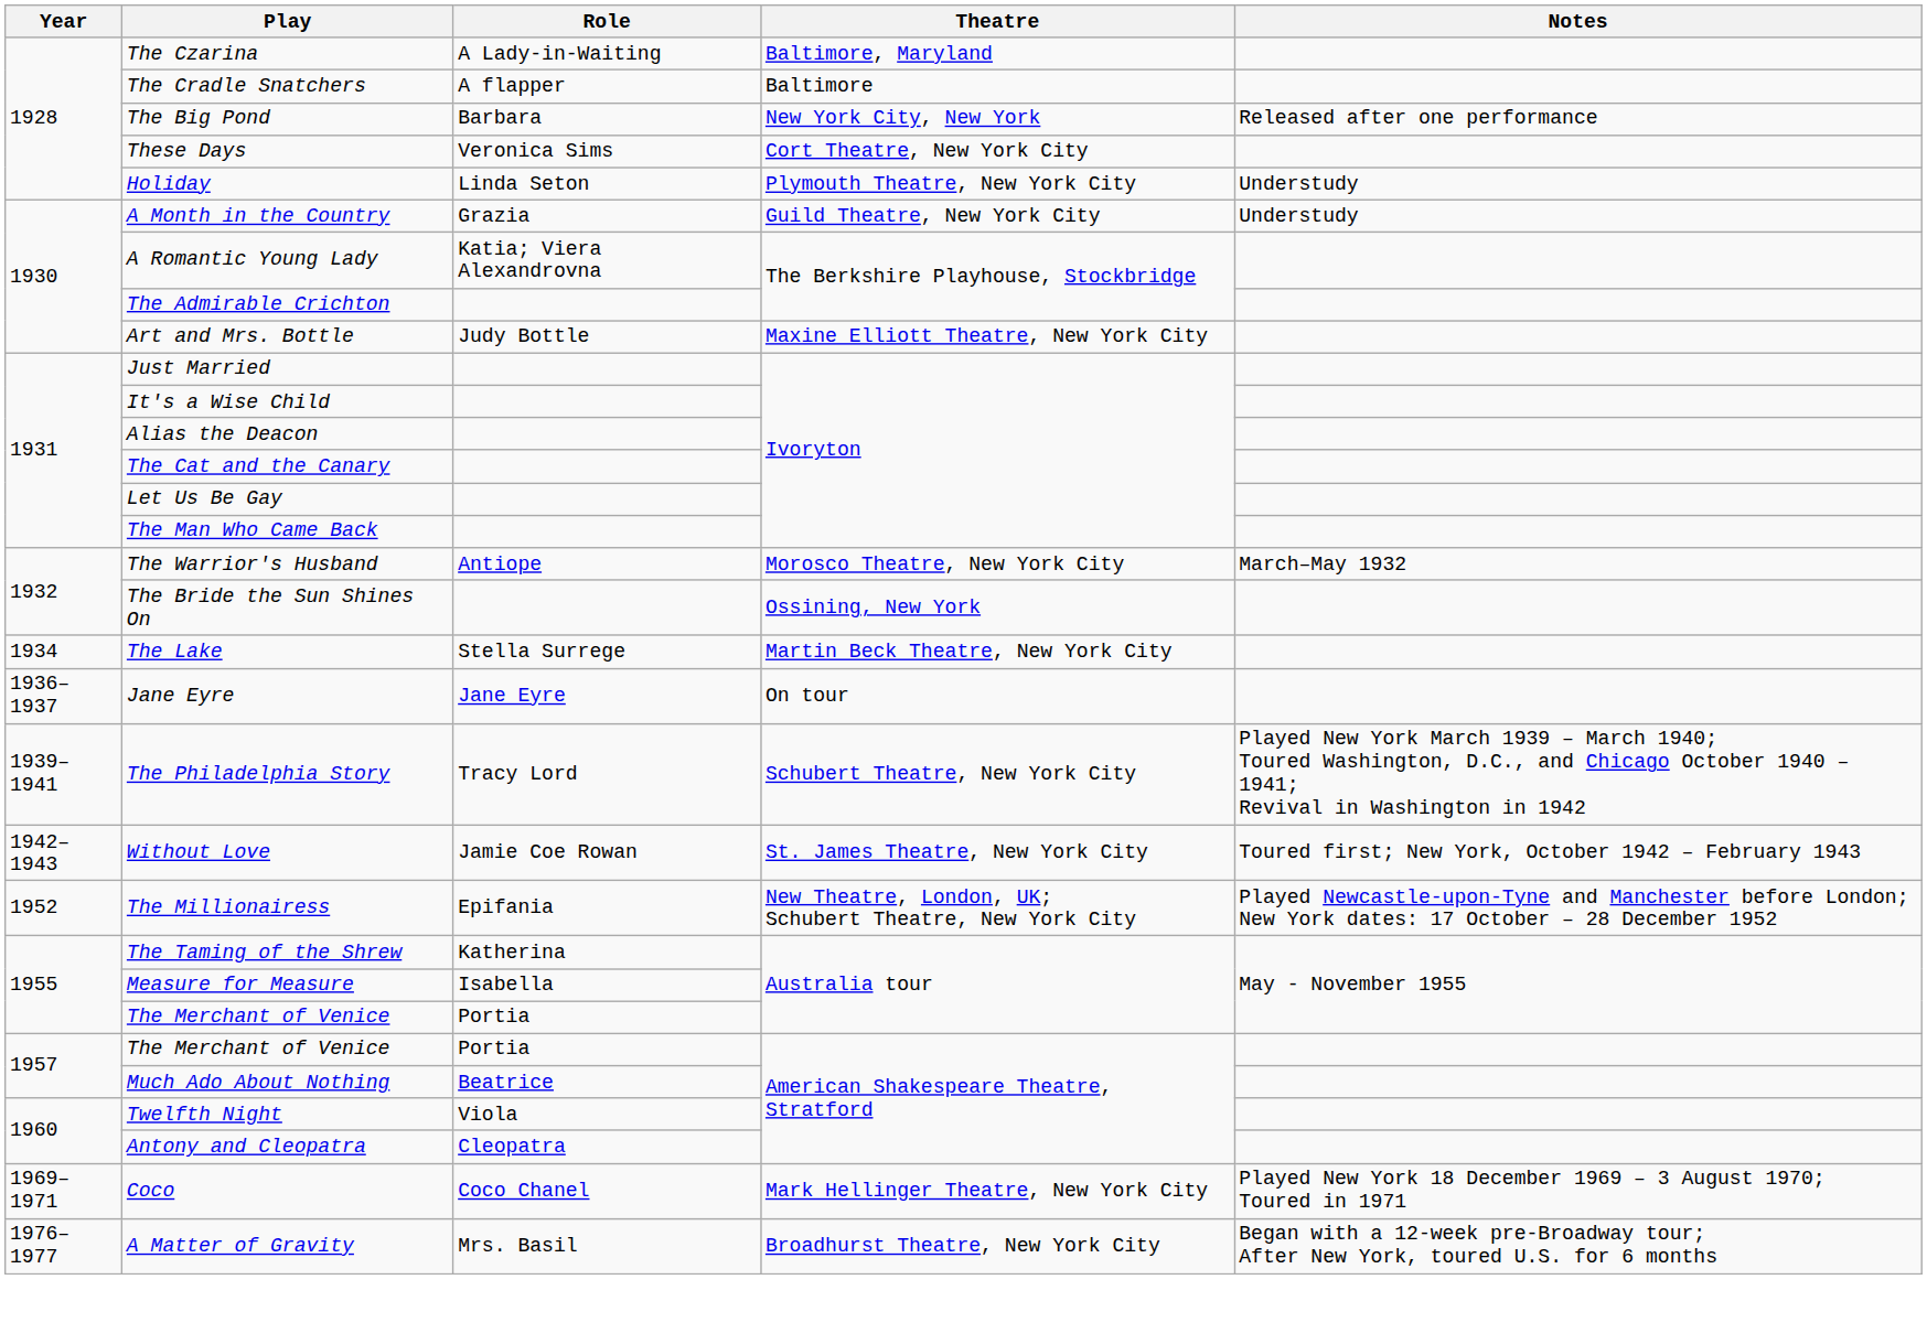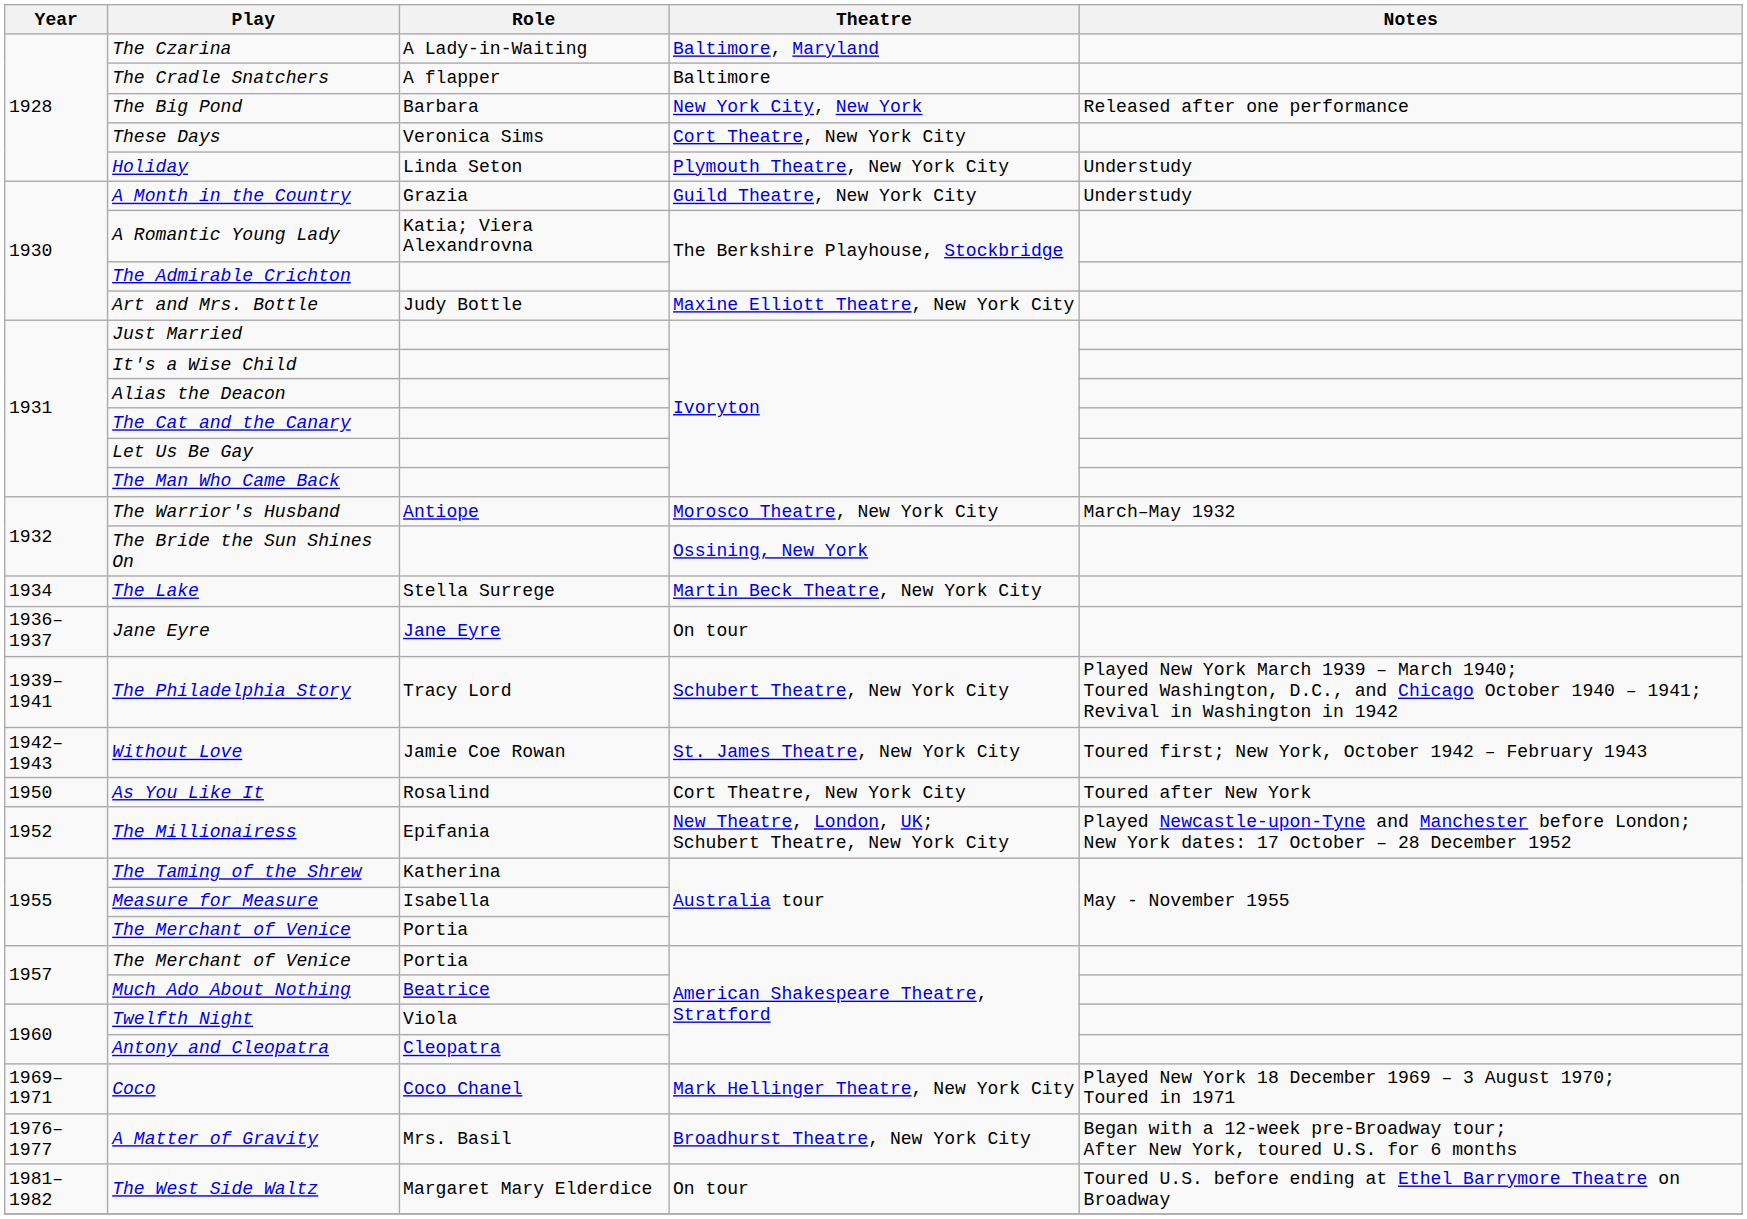 <table class="wikitable">
 <tr>
 <th>Year</th>
 <th>Play</th>
 <th>Role</th>
 <th>Theatre</th>
 <th>Notes</th>
 </tr>
 <tr>
 <td rowspan="5">1928</td>
 <td><em>The Czarina</em></td>
 <td>A Lady-in-Waiting</td>
 <td><a href='#'>Baltimore</a>, <a href='#'>Maryland</a></td>
 <td></td>
 </tr>
 <tr>
 <td><em>The Cradle Snatchers</em></td>
 <td>A flapper</td>
 <td>Baltimore</td>
 <td></td>
 </tr>
 <tr>
 <td><em>The Big Pond</em></td>
 <td>Barbara</td>
 <td><a href='#'>New York City</a>, <a href='#'>New York</a></td>
 <td>Released after one performance</td>
 </tr>
 <tr>
 <td><em>These Days</em></td>
 <td>Veronica Sims</td>
 <td><a href='#'>Cort Theatre</a>, New York City</td>
 <td></td>
 </tr>
 <tr>
 <td><em><a href='#'>Holiday</a></em></td>
 <td>Linda Seton</td>
 <td><a href='#'>Plymouth Theatre</a>, New York City</td>
 <td>Understudy</td>
 </tr>
 <tr>
 <td rowspan="4">1930</td>
 <td><em><a href='#'>A Month in the Country</a></em></td>
 <td>Grazia</td>
 <td><a href='#'>Guild Theatre</a>, New York City</td>
 <td>Understudy</td>
 </tr>
 <tr>
 <td><em>A Romantic Young Lady</em></td>
 <td>Katia; Viera Alexandrovna</td>
 <td rowspan="2">The Berkshire Playhouse, <a href='#'>Stockbridge</a></td>
 <td></td>
 </tr>
 <tr>
 <td><em><a href='#'>The Admirable Crichton</a></em></td>
 <td></td>
 <td></td>
 </tr>
 <tr>
 <td><em>Art and Mrs. Bottle</em></td>
 <td>Judy Bottle</td>
 <td><a href='#'>Maxine Elliott Theatre</a>, New York City</td>
 <td></td>
 </tr>
 <tr>
 <td rowspan="6">1931</td>
 <td><em>Just Married</em></td>
 <td></td>
 <td rowspan="6"><a href='#'>Ivoryton</a></td>
 <td></td>
 </tr>
 <tr>
 <td><em>It's a Wise Child</em></td>
 <td></td>
 <td></td>
 </tr>
 <tr>
 <td><em>Alias the Deacon</em></td>
 <td></td>
 <td></td>
 </tr>
 <tr>
 <td><em><a href='#'>The Cat and the Canary</a></em></td>
 <td></td>
 <td></td>
 </tr>
 <tr>
 <td><em>Let Us Be Gay</em></td>
 <td></td>
 <td></td>
 </tr>
 <tr>
 <td><em><a href='#'>The Man Who Came Back</a></em></td>
 <td></td>
 <td></td>
 </tr>
 <tr>
 <td rowspan="2">1932</td>
 <td><em>The Warrior's Husband</em></td>
 <td><a href='#'>Antiope</a></td>
 <td><a href='#'>Morosco Theatre</a>, New York City</td>
 <td>March–May 1932</td>
 </tr>
 <tr>
 <td><em>The Bride the Sun Shines On</em></td>
 <td></td>
 <td><a href='#'>Ossining, New York</a></td>
 <td></td>
 </tr>
 <tr>
 <td>1934</td>
 <td><em><a href='#'>The Lake</a></em></td>
 <td>Stella Surrege</td>
 <td><a href='#'>Martin Beck Theatre</a>, New York City</td>
 <td></td>
 </tr>
 <tr>
 <td>1936–1937</td>
 <td><em>Jane Eyre</em></td>
 <td><a href='#'>Jane Eyre</a></td>
 <td>On tour</td>
 <td></td>
 </tr>
 <tr>
 <td>1939–1941</td>
 <td><em><a href='#'>The Philadelphia Story</a></em></td>
 <td>Tracy Lord</td>
 <td><a href='#'>Schubert Theatre</a>, New York City</td>
 <td>Played New York March 1939 – March 1940;<br>Toured Washington, D.C., and <a href='#'>Chicago</a> October 1940 – 1941;<br>Revival in Washington in 1942</td>
 </tr>
 <tr>
 <td>1942–1943</td>
 <td><em><a href='#'>Without Love</a></em></td>
 <td>Jamie Coe Rowan</td>
 <td><a href='#'>St. James Theatre</a>, New York City</td>
 <td>Toured first; New York, October 1942 – February 1943</td>
 </tr>
 <tr>
+<td>1950</td>
+<td><em><a href='#'>As You Like It</a></em></td>
+<td>Rosalind</td>
+<td>Cort Theatre, New York City</td>
+<td>Toured after New York</td>
+</tr>
+<tr>
 <td>1952</td>
 <td><em><a href='#'>The Millionairess</a></em></td>
 <td>Epifania</td>
 <td><a href='#'>New Theatre</a>, <a href='#'>London</a>, <a href='#'>UK</a>;<br>Schubert Theatre, New York City</td>
 <td>Played <a href='#'>Newcastle-upon-Tyne</a> and <a href='#'>Manchester</a> before London;<br>New York dates: 17 October – 28 December 1952</td>
 </tr>
 <tr>
 <td rowspan="3">1955</td>
 <td><em><a href='#'>The Taming of the Shrew</a></em></td>
 <td>Katherina</td>
 <td rowspan="3"><a href='#'>Australia</a> tour</td>
 <td rowspan="3">May - November 1955</td>
 </tr>
 <tr>
 <td><em><a href='#'>Measure for Measure</a></em></td>
 <td>Isabella</td>
 </tr>
 <tr>
 <td><em><a href='#'>The Merchant of Venice</a></em></td>
 <td>Portia</td>
 </tr>
 <tr>
 <td rowspan="2">1957</td>
 <td><em>The Merchant of Venice</em></td>
 <td>Portia</td>
 <td rowspan="4"><a href='#'>American Shakespeare Theatre</a>, <a href='#'>Stratford</a></td>
 <td></td>
 </tr>
 <tr>
 <td><em><a href='#'>Much Ado About Nothing</a></em></td>
 <td><a href='#'>Beatrice</a></td>
 <td></td>
 </tr>
 <tr>
 <td rowspan="2">1960</td>
 <td><em><a href='#'>Twelfth Night</a></em></td>
 <td>Viola</td>
 <td></td>
 </tr>
 <tr>
 <td><em><a href='#'>Antony and Cleopatra</a></em></td>
 <td><a href='#'>Cleopatra</a></td>
 <td></td>
 </tr>
 <tr>
 <td>1969–1971</td>
 <td><em><a href='#'>Coco</a></em></td>
 <td><a href='#'>Coco Chanel</a></td>
 <td><a href='#'>Mark Hellinger Theatre</a>, New York City</td>
 <td>Played New York 18 December 1969 – 3 August 1970;<br>Toured in 1971</td>
 </tr>
 <tr>
 <td>1976–1977</td>
 <td><em><a href='#'>A Matter of Gravity</a></em></td>
 <td>Mrs. Basil</td>
 <td><a href='#'>Broadhurst Theatre</a>, New York City</td>
 <td>Began with a 12-week pre-Broadway tour;<br>After New York, toured U.S. for 6 months</td>
 </tr>
 <tr>
+<td>1981–1982</td>
+<td><em><a href='#'>The West Side Waltz</a></em></td>
+<td>Margaret Mary Elderdice</td>
+<td>On tour</td>
+<td>Toured U.S. before ending at <a href='#'>Ethel Barrymore Theatre</a> on Broadway</td>
+</tr>
+<tr>
 </tr>
 </table>
